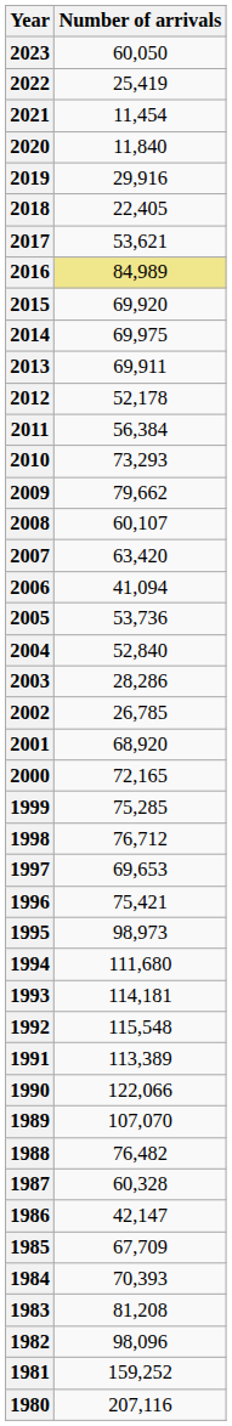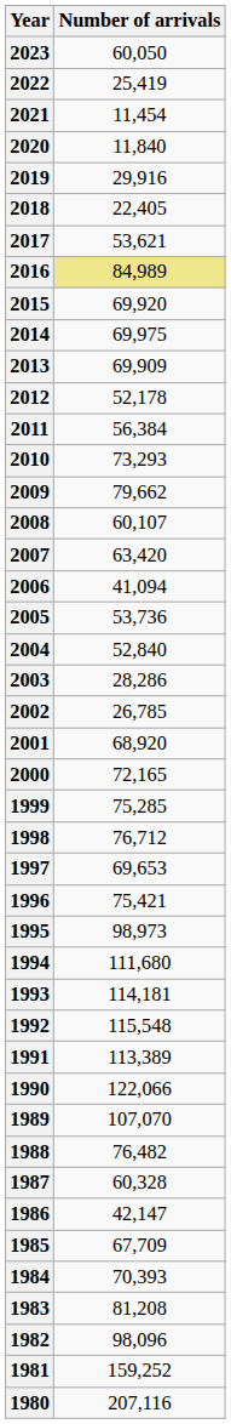 <table class="wikitable sortable">
 <tr>
 <th align="center">Year</th>
 <th align="center">Number of arrivals</th>
 </tr>
 <tr>
 <th>2023</th>
 <td align="center">60,050 </td>
 </tr>
 <tr>
 <th align="center">2022</th>
 <td align="center">25,419 </td>
 </tr>
 <tr>
 <th align="center">2021</th>
 <td align="center">11,454</td>
 </tr>
 <tr>
 <th align="center">2020</th>
 <td align="center">11,840</td>
 </tr>
 <tr>
 <th align="center">2019</th>
 <td align="center">29,916</td>
 </tr>
 <tr>
 <th align="center">2018</th>
 <td align="center">22,405</td>
 </tr>
 <tr>
 <th align="center">2017</th>
 <td align="center">53,621</td>
 </tr>
 <tr>
 <th align="center">2016</th>
 <td align="center" style="background: khaki;">84,989</td>
 </tr>
 <tr>
 <th align="center">2015</th>
 <td align="center">69,920</td>
 </tr>
 <tr>
 <th align="center">2014</th>
 <td align="center">69,975</td>
 </tr>
 <tr>
 <th align="center">2013</th>
-<td align="center">69,911</td>
+<td align="center">69,909</td>
 </tr>
 <tr>
 <th align="center">2012</th>
 <td align="center">52,178</td>
 </tr>
 <tr>
 <th align="center">2011</th>
 <td align="center">56,384</td>
 </tr>
 <tr>
 <th align="center">2010</th>
 <td align="center">73,293</td>
 </tr>
 <tr>
 <th align="center">2009</th>
 <td align="center">79,662</td>
 </tr>
 <tr>
 <th align="center">2008</th>
 <td align="center">60,107</td>
 </tr>
 <tr>
 <th align="center">2007</th>
 <td align="center">63,420</td>
 </tr>
 <tr>
 <th align="center">2006</th>
 <td align="center">41,094</td>
 </tr>
 <tr>
 <th align="center">2005</th>
 <td align="center">53,736</td>
 </tr>
 <tr>
 <th align="center">2004</th>
 <td align="center">52,840</td>
 </tr>
 <tr>
 <th align="center">2003</th>
 <td align="center">28,286</td>
 </tr>
 <tr>
 <th align="center">2002</th>
 <td align="center">26,785</td>
 </tr>
 <tr>
 <th align="center">2001</th>
 <td align="center">68,920</td>
 </tr>
 <tr>
 <th align="center">2000</th>
 <td align="center">72,165</td>
 </tr>
 <tr>
 <th align="center">1999</th>
 <td align="center">75,285</td>
 </tr>
 <tr>
 <th align="center">1998</th>
 <td align="center">76,712</td>
 </tr>
 <tr>
 <th align="center">1997</th>
 <td align="center">69,653</td>
 </tr>
 <tr>
 <th align="center">1996</th>
 <td align="center">75,421</td>
 </tr>
 <tr>
 <th align="center">1995</th>
 <td align="center">98,973</td>
 </tr>
 <tr>
 <th align="center">1994</th>
 <td align="center">111,680</td>
 </tr>
 <tr>
 <th align="center">1993</th>
 <td align="center">114,181</td>
 </tr>
 <tr>
 <th align="center">1992</th>
 <td align="center">115,548</td>
 </tr>
 <tr>
 <th align="center">1991</th>
 <td align="center">113,389</td>
 </tr>
 <tr>
 <th align="center">1990</th>
 <td align="center">122,066</td>
 </tr>
 <tr>
 <th align="center">1989</th>
 <td align="center">107,070</td>
 </tr>
 <tr>
 <th align="center">1988</th>
 <td align="center">76,482 </td>
 </tr>
 <tr>
 <th align="center">1987</th>
 <td align="center">60,328</td>
 </tr>
 <tr>
 <th align="center">1986</th>
 <td align="center">42,147</td>
 </tr>
 <tr>
 <th align="center">1985</th>
 <td align="center">67,709 </td>
 </tr>
 <tr>
 <th align="center">1984</th>
 <td align="center">70,393</td>
 </tr>
 <tr>
 <th align="center">1983</th>
 <td align="center">81,208</td>
 </tr>
 <tr>
 <th align="center">1982</th>
 <td align="center">98,096</td>
 </tr>
 <tr>
 <th align="center">1981</th>
 <td align="center">159,252</td>
 </tr>
 <tr>
 <th align="center">1980</th>
 <td align="center">207,116</td>
 </tr>
 </table>
